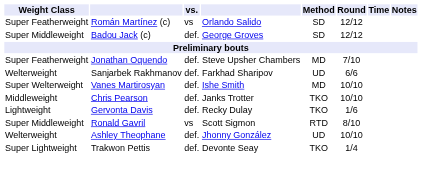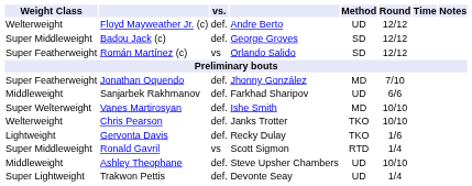 <table class="toccolours" style="font-size: 85%;">
 <tr>
 <th style="background:#e6e8fa; color:#000; text-align:center;">Weight Class</th>
 <th style="background:#e6e8fa; color:#000; text-align:center;"></th>
 <th style="background:#e6e8fa; color:#000; text-align:center;">vs.</th>
 <th style="background:#e6e8fa; color:#000; text-align:center;"></th>
 <th style="background:#e6e8fa; color:#000; text-align:center;">Method</th>
 <th style="background:#e6e8fa; color:#000; text-align:center;">Round</th>
 <th style="background:#e6e8fa; color:#000; text-align:center;">Time</th>
 <th style="background:#e6e8fa; color:#000; text-align:center;">Notes</th>
 </tr>
 <tr>
-<td>Super Featherweight</td>
-<td> <a href='#'>Román Martínez</a> (c)</td>
-<td>vs</td>
-<td> <a href='#'>Orlando Salido</a></td>
-<td align=center>SD</td>
+<td>Welterweight</td>
+<td> <a href='#'>Floyd Mayweather Jr.</a> (c)</td>
+<td>def.</td>
+<td> <a href='#'>Andre Berto</a></td>
+<td align=center>UD</td>
 <td align=center>12/12</td>
 <td align=center></td>
 <td></td>
 <td></td>
 </tr>
 <tr>
 <td>Super Middleweight</td>
 <td> <a href='#'>Badou Jack</a> (c)</td>
 <td>def.</td>
 <td> <a href='#'>George Groves</a></td>
 <td align=center>SD</td>
 <td align=center>12/12</td>
 <td align=center></td>
 <td></td>
 <td></td>
 </tr>
 <tr>
+<td>Super Featherweight</td>
+<td> <a href='#'>Román Martínez</a> (c)</td>
+<td>vs</td>
+<td> <a href='#'>Orlando Salido</a></td>
+<td align=center>SD</td>
+<td align=center>12/12</td>
+<td align=center></td>
+<td></td>
+<td></td>
+</tr>
+<tr>
 <th colspan="8" style="background-color: #e6e8fa;">Preliminary bouts</th>
 </tr>
 <tr>
 <td>Super Featherweight</td>
 <td> <a href='#'>Jonathan Oquendo</a></td>
 <td>def.</td>
-<td> Steve Upsher Chambers</td>
+<td> <a href='#'>Jhonny González</a></td>
 <td align=center>MD</td>
 <td align=center>7/10</td>
 <td align=center></td>
 <td></td>
 </tr>
 <tr>
-<td>Welterweight</td>
+<td>Middleweight</td>
 <td> Sanjarbek Rakhmanov</td>
 <td>def.</td>
 <td> Farkhad Sharipov</td>
 <td align=center>UD</td>
 <td align=center>6/6</td>
 <td align=center></td>
 <td></td>
 </tr>
 <tr>
 <td>Super Welterweight</td>
 <td> <a href='#'>Vanes Martirosyan</a></td>
 <td>def.</td>
 <td> <a href='#'>Ishe Smith</a></td>
 <td align=center>MD</td>
 <td align=center>10/10</td>
 <td align=center></td>
 <td></td>
 </tr>
 <tr>
-<td>Middleweight</td>
+<td>Welterweight</td>
 <td> <a href='#'>Chris Pearson</a></td>
 <td>def.</td>
 <td> Janks Trotter</td>
 <td align=center>TKO</td>
 <td align=center>10/10</td>
 <td align=center></td>
 <td></td>
 </tr>
 <tr>
 <td>Lightweight</td>
 <td> <a href='#'>Gervonta Davis</a></td>
 <td>def.</td>
 <td> Recky Dulay</td>
 <td align=center>TKO</td>
 <td align=center>1/6</td>
 <td align=center></td>
 <td></td>
 </tr>
 <tr>
 <td>Super Middleweight</td>
 <td> <a href='#'>Ronald Gavril</a></td>
 <td>vs</td>
 <td> Scott Sigmon</td>
 <td align=center>RTD</td>
-<td align=center>8/10</td>
+<td align=center>1/4</td>
 <td align=center></td>
 <td></td>
 </tr>
 <tr>
-<td>Welterweight</td>
+<td>Middleweight</td>
 <td> <a href='#'>Ashley Theophane</a></td>
 <td>def.</td>
-<td> <a href='#'>Jhonny González</a></td>
+<td> Steve Upsher Chambers</td>
 <td align=center>UD</td>
 <td align=center>10/10</td>
 <td align=center></td>
 <td></td>
 </tr>
 <tr>
 <td>Super Lightweight</td>
 <td> Trakwon Pettis</td>
 <td>def.</td>
 <td> Devonte Seay</td>
-<td align=center>TKO</td>
+<td align=center>UD</td>
 <td align=center>1/4</td>
 <td align=center></td>
 <td></td>
 </tr>
 </table>
